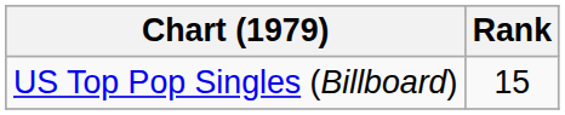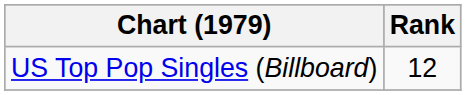 <table class="wikitable" style="text-align:center;">
 <tr>
 <th>Chart (1979)</th>
 <th>Rank</th>
 </tr>
 <tr>
 <td><a href='#'>US Top Pop Singles</a> (<em>Billboard</em>)</td>
-<td align="center">15</td>
+<td align="center">12</td>
 </tr>
 </table>
